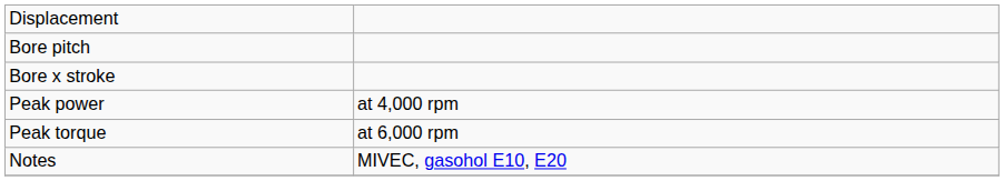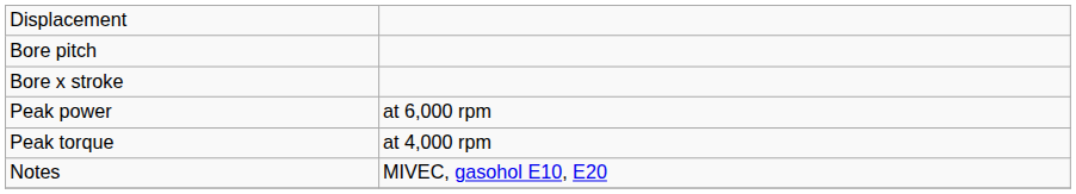 <table class="wikitable" width="70%">
 <tr>
 <td>Displacement</td>
 <td></td>
 </tr>
 <tr>
 <td>Bore pitch</td>
 <td></td>
 </tr>
 <tr>
 <td>Bore x stroke</td>
 <td></td>
 </tr>
 <tr>
 <td>Peak power</td>
-<td> at 4,000 rpm</td>
+<td> at 6,000 rpm</td>
 </tr>
 <tr>
 <td>Peak torque</td>
-<td> at 6,000 rpm</td>
+<td> at 4,000 rpm</td>
 </tr>
 <tr>
 <td>Notes</td>
 <td>MIVEC, <a href='#'>gasohol E10</a>, <a href='#'>E20</a></td>
 </tr>
 <tr>
 </tr>
 </table>
